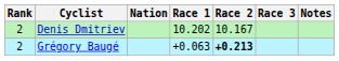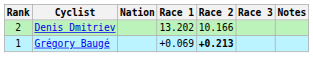 <table class="wikitable sortable" style="text-align:center;">
 <tr>
 <th>Rank</th>
 <th>Cyclist</th>
 <th>Nation</th>
 <th>Race 1</th>
 <th>Race 2</th>
 <th>Race 3</th>
 <th>Notes</th>
 </tr>
 <tr bgcolor=bbf3bb>
 <td>2</td>
 <td align=left><a href='#'>Denis Dmitriev</a></td>
 <td align=left></td>
-<td>10.202</td>
-<td>10.167</td>
+<td>13.202</td>
+<td>10.166</td>
 <td></td>
 <td></td>
 </tr>
 <tr bgcolor=bbf3ff>
-<td>2</td>
+<td>1</td>
 <td align=left><a href='#'>Grégory Baugé</a></td>
 <td align=left></td>
-<td data-sort-value=10.265>+0.063</td>
+<td data-sort-value=10.265>+0.069</td>
 <td data-sort-value=10.379><strong>+0.213</strong></td>
 <td></td>
 <td></td>
 </tr>
 </table>
